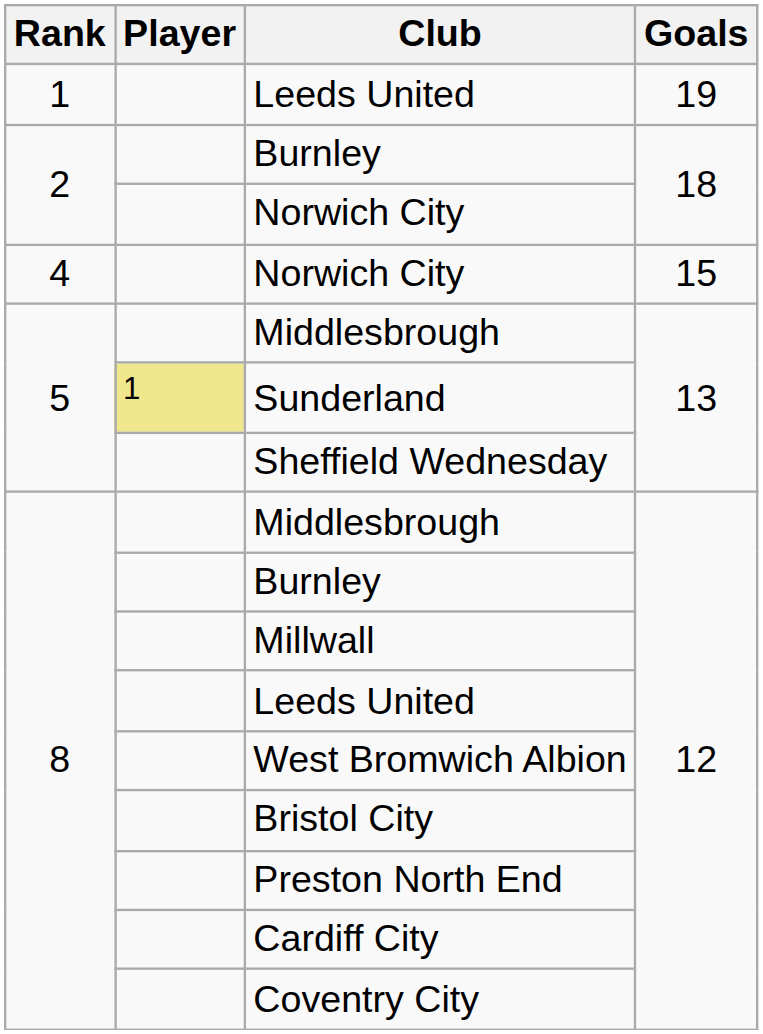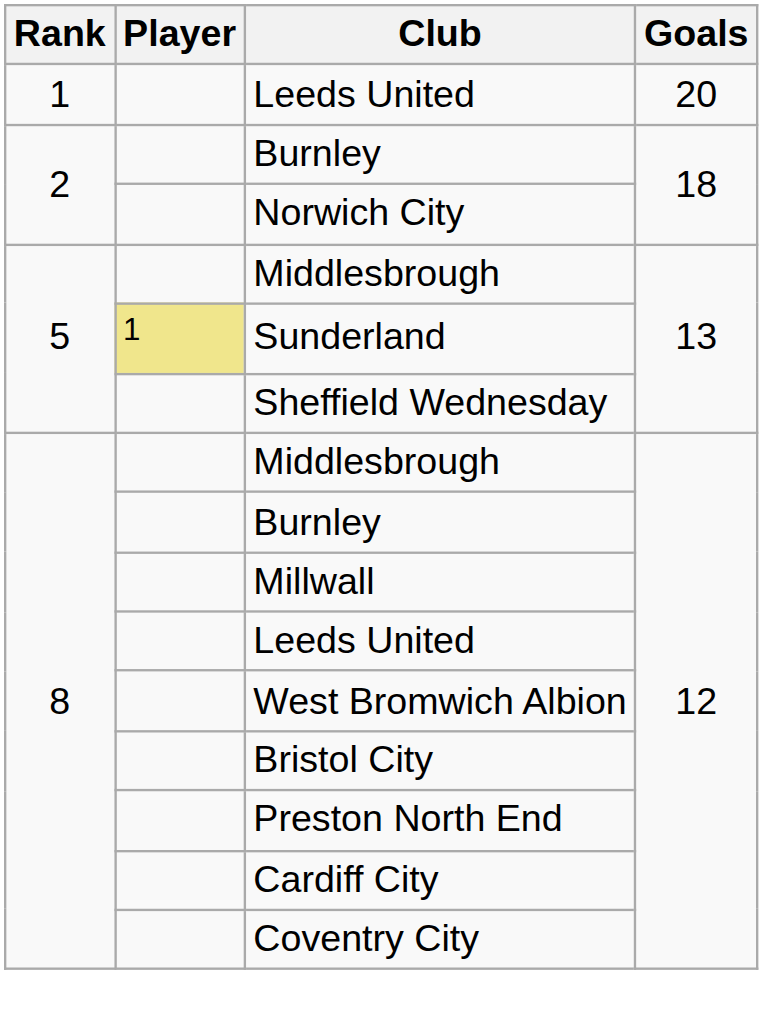 <table class="wikitable" style="text-align:center">
 <tr>
 <th>Rank</th>
 <th>Player</th>
 <th>Club</th>
 <th>Goals</th>
 </tr>
 <tr>
 <td rowspan="1">1</td>
 <td align=left></td>
 <td align=left>Leeds United</td>
-<td rowspan="1">19</td>
+<td rowspan="1">20</td>
 </tr>
 <tr>
 <td rowspan="2">2</td>
 <td align=left></td>
 <td align=left>Burnley</td>
 <td rowspan="2">18</td>
 </tr>
 <tr>
 <td align=left></td>
 <td align=left>Norwich City</td>
-</tr>
-<tr>
-<td rowspan="1">4</td>
-<td align=left></td>
-<td align=left>Norwich City</td>
-<td rowspan="1">15</td>
 </tr>
 <tr>
 <td rowspan="3">5</td>
 <td align=left></td>
 <td align="left">Middlesbrough</td>
 <td rowspan="3">13</td>
 </tr>
 <tr>
 <td align=left style="background: khaki;"><sup>1</sup></td>
 <td align=left>Sunderland</td>
 </tr>
 <tr>
 <td align=left></td>
 <td align=left>Sheffield Wednesday</td>
 </tr>
 <tr>
 <td rowspan="9">8</td>
 <td align=left></td>
 <td align=left>Middlesbrough</td>
 <td rowspan="9">12</td>
 </tr>
 <tr>
 <td align=left></td>
 <td align=left>Burnley</td>
 </tr>
 <tr>
 <td align=left></td>
 <td align=left>Millwall</td>
 </tr>
 <tr>
 <td align=left></td>
 <td align=left>Leeds United</td>
 </tr>
 <tr>
 <td align=left></td>
 <td align=left>West Bromwich Albion</td>
 </tr>
 <tr>
 <td align=left></td>
 <td align=left>Bristol City</td>
 </tr>
 <tr>
 <td align=left></td>
 <td align=left>Preston North End</td>
 </tr>
 <tr>
 <td align=left></td>
 <td align=left>Cardiff City</td>
 </tr>
 <tr>
 <td align=left></td>
 <td align=left>Coventry City</td>
 </tr>
 </table>
